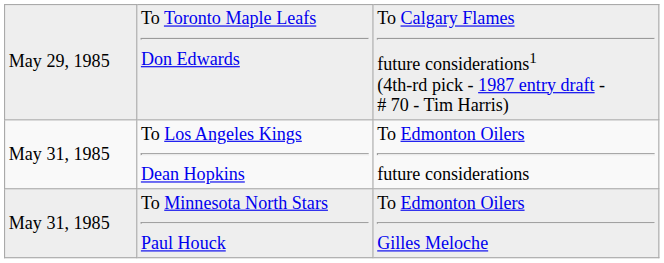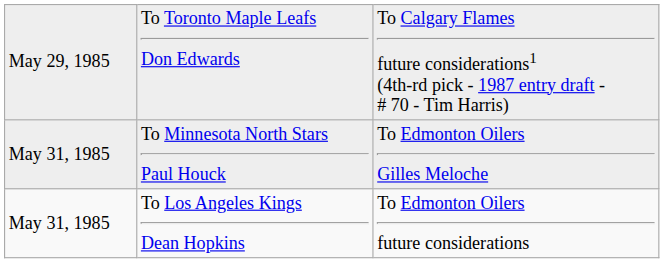 <table class="wikitable" style="border:1px solid #999; width:580px;">
 <tr style="background:#eee;">
 <td>May 29, 1985</td>
 <td valign="top">To <a href='#'>Toronto Maple Leafs</a><hr><a href='#'>Don Edwards</a></td>
 <td valign="top">To <a href='#'>Calgary Flames</a><hr>future considerations<sup>1</sup><br>(4th-rd pick - <a href='#'>1987 entry draft</a> -<br># 70 - Tim Harris)</td>
 </tr>
+<tr style="background:#eee;">
+<td>May 31, 1985</td>
+<td valign="top">To <a href='#'>Minnesota North Stars</a><hr><a href='#'>Paul Houck</a></td>
+<td valign="top">To <a href='#'>Edmonton Oilers</a><hr><a href='#'>Gilles Meloche</a></td>
+</tr>
 <tr>
 <td>May 31, 1985</td>
 <td valign="top">To <a href='#'>Los Angeles Kings</a><hr><a href='#'>Dean Hopkins</a></td>
 <td valign="top">To <a href='#'>Edmonton Oilers</a><hr>future considerations</td>
 </tr>
-<tr style="background:#eee;">
-<td>May 31, 1985</td>
-<td valign="top">To <a href='#'>Minnesota North Stars</a><hr><a href='#'>Paul Houck</a></td>
-<td valign="top">To <a href='#'>Edmonton Oilers</a><hr><a href='#'>Gilles Meloche</a></td>
-</tr>
 </table>
